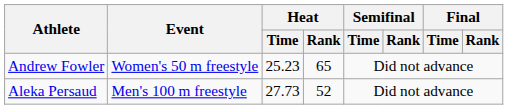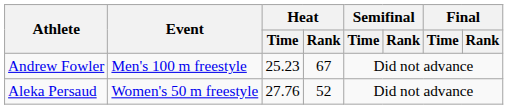 <table class=wikitable style="font-size:90%">
 <tr>
 <th rowspan="2">Athlete</th>
 <th rowspan="2">Event</th>
 <th colspan="2">Heat</th>
 <th colspan="2">Semifinal</th>
 <th colspan="2">Final</th>
 </tr>
 <tr style="font-size:95%">
 <th>Time</th>
 <th>Rank</th>
 <th>Time</th>
 <th>Rank</th>
 <th>Time</th>
 <th>Rank</th>
 </tr>
 <tr align=center>
 <td align=left><a href='#'>Andrew Fowler</a></td>
-<td align=left><a href='#'>Women's 50 m freestyle</a></td>
+<td align=left><a href='#'>Men's 100 m freestyle</a></td>
 <td>25.23</td>
-<td>65</td>
+<td>67</td>
 <td colspan="4">Did not advance</td>
 </tr>
 <tr align=center>
 <td align=left><a href='#'>Aleka Persaud</a></td>
-<td align=left><a href='#'>Men's 100 m freestyle</a></td>
-<td>27.73</td>
+<td align=left><a href='#'>Women's 50 m freestyle</a></td>
+<td>27.76</td>
 <td>52</td>
 <td colspan="4">Did not advance</td>
 </tr>
 </table>
